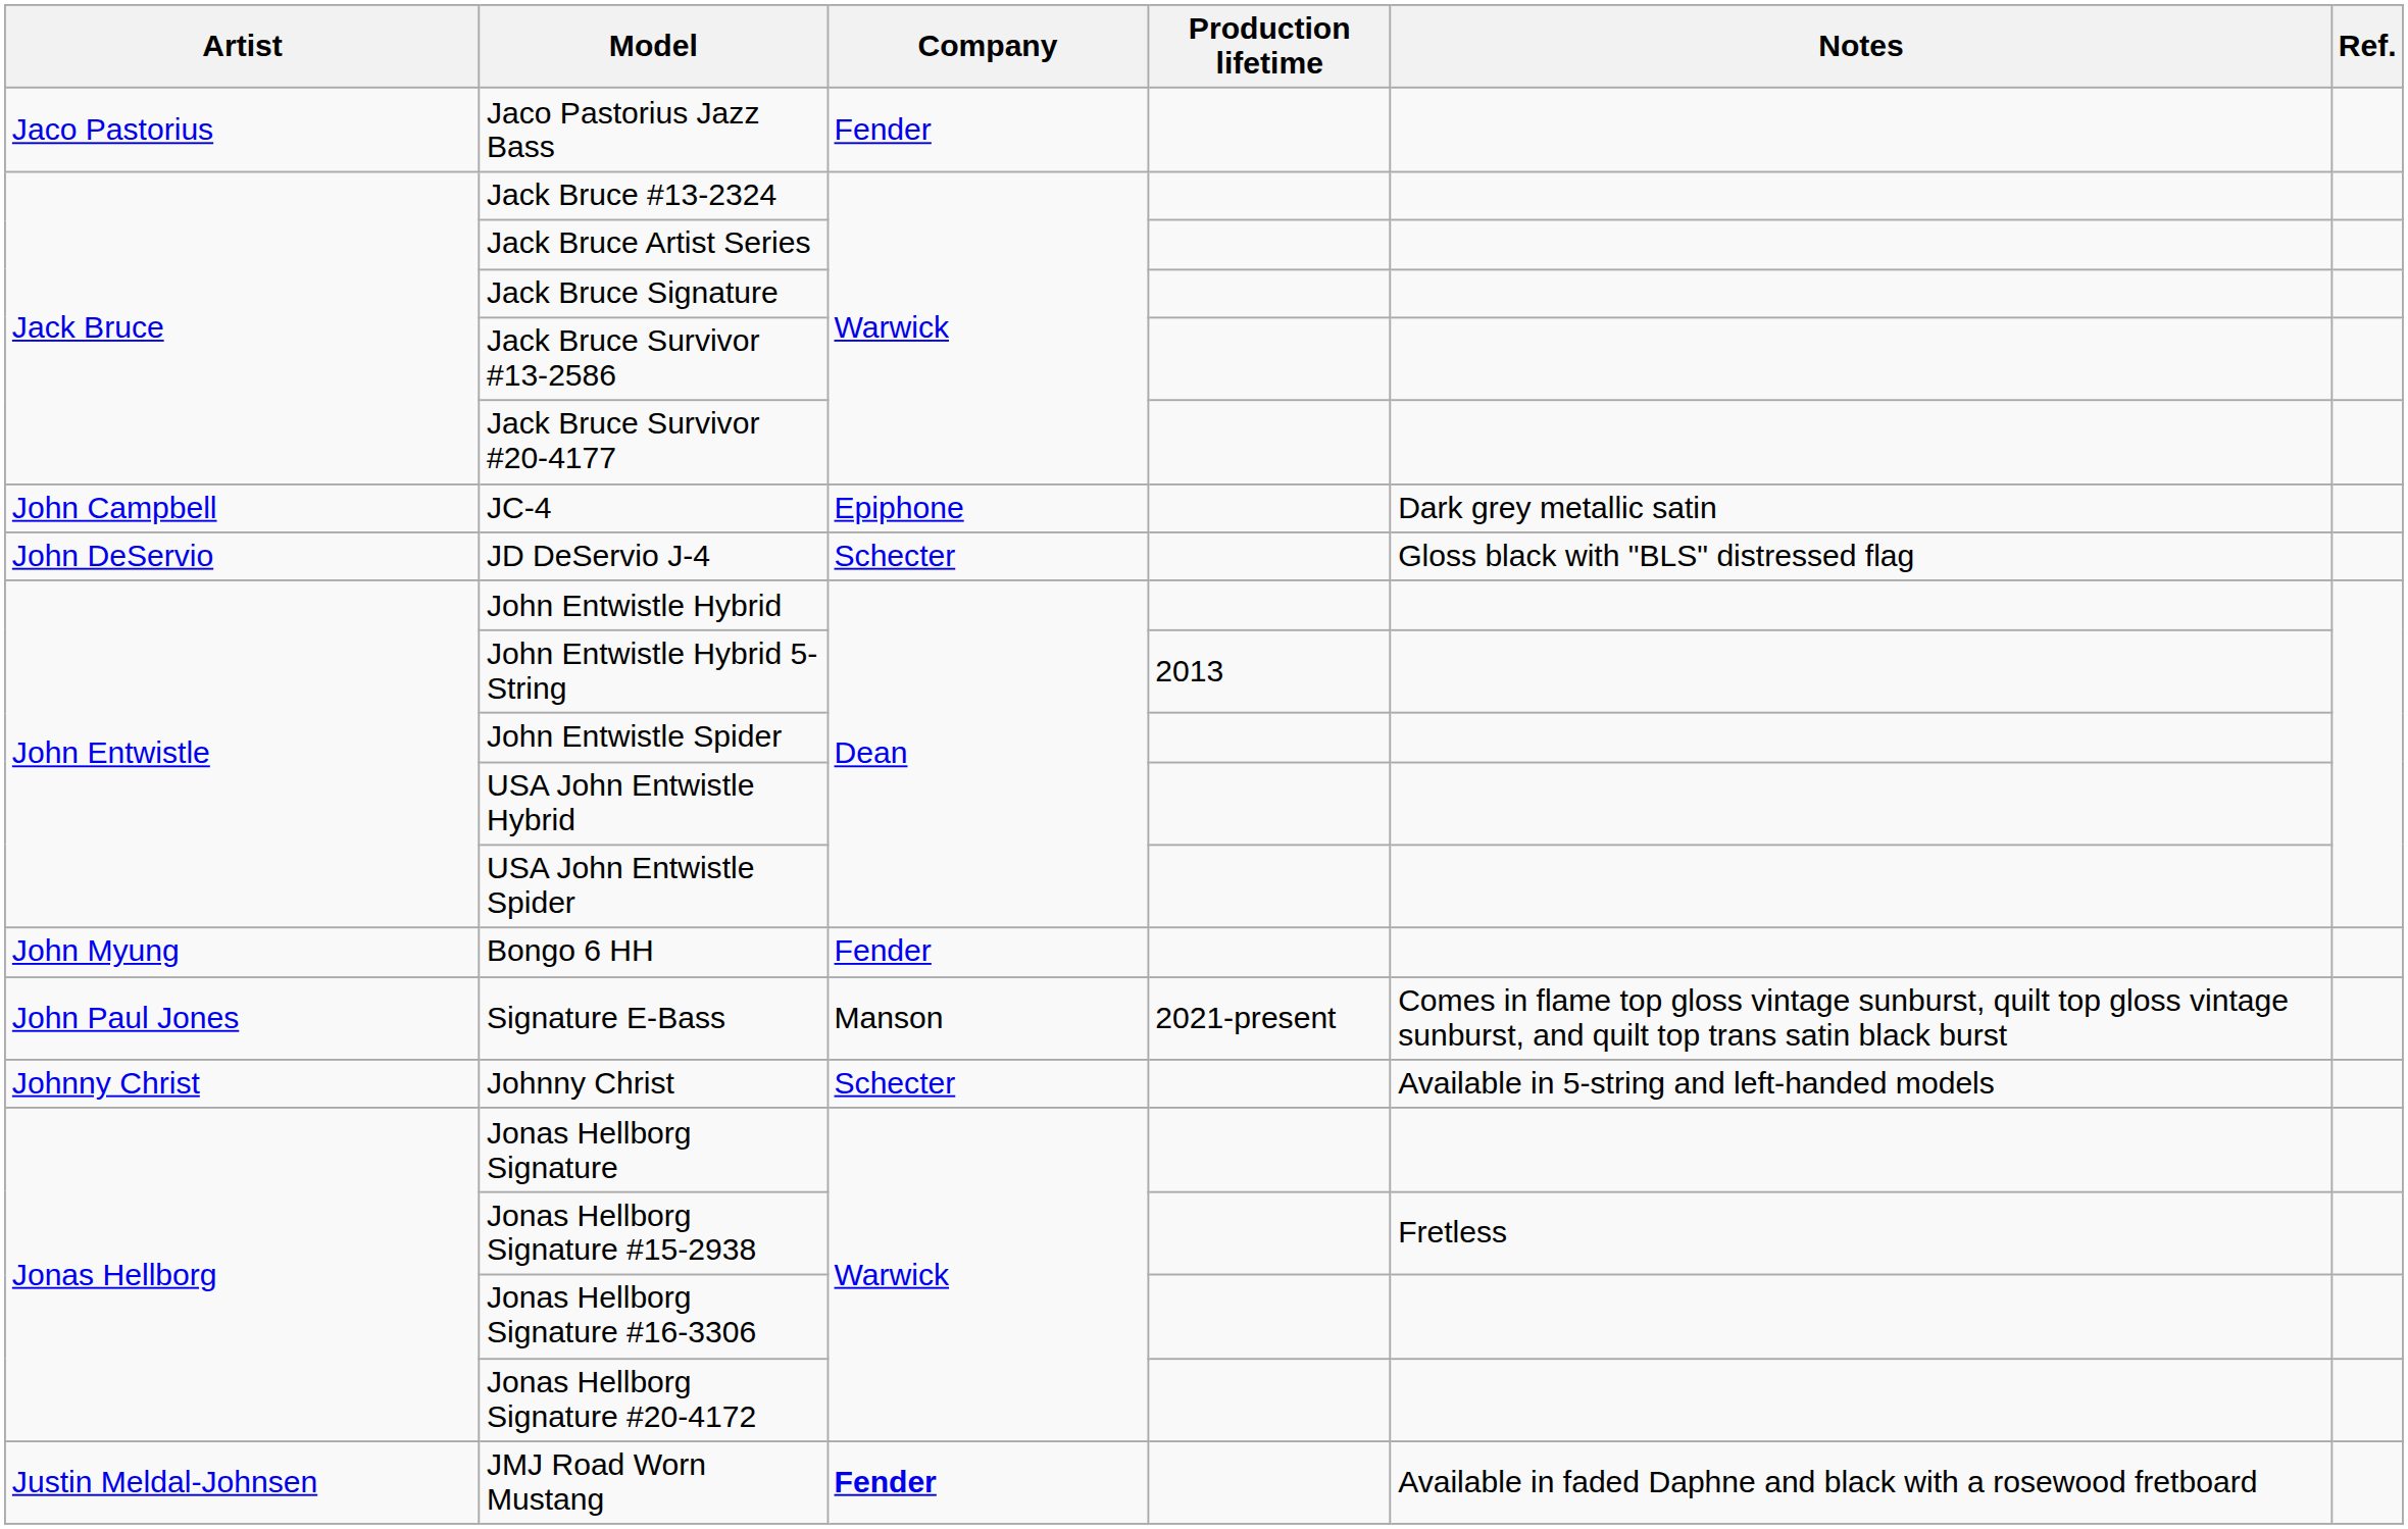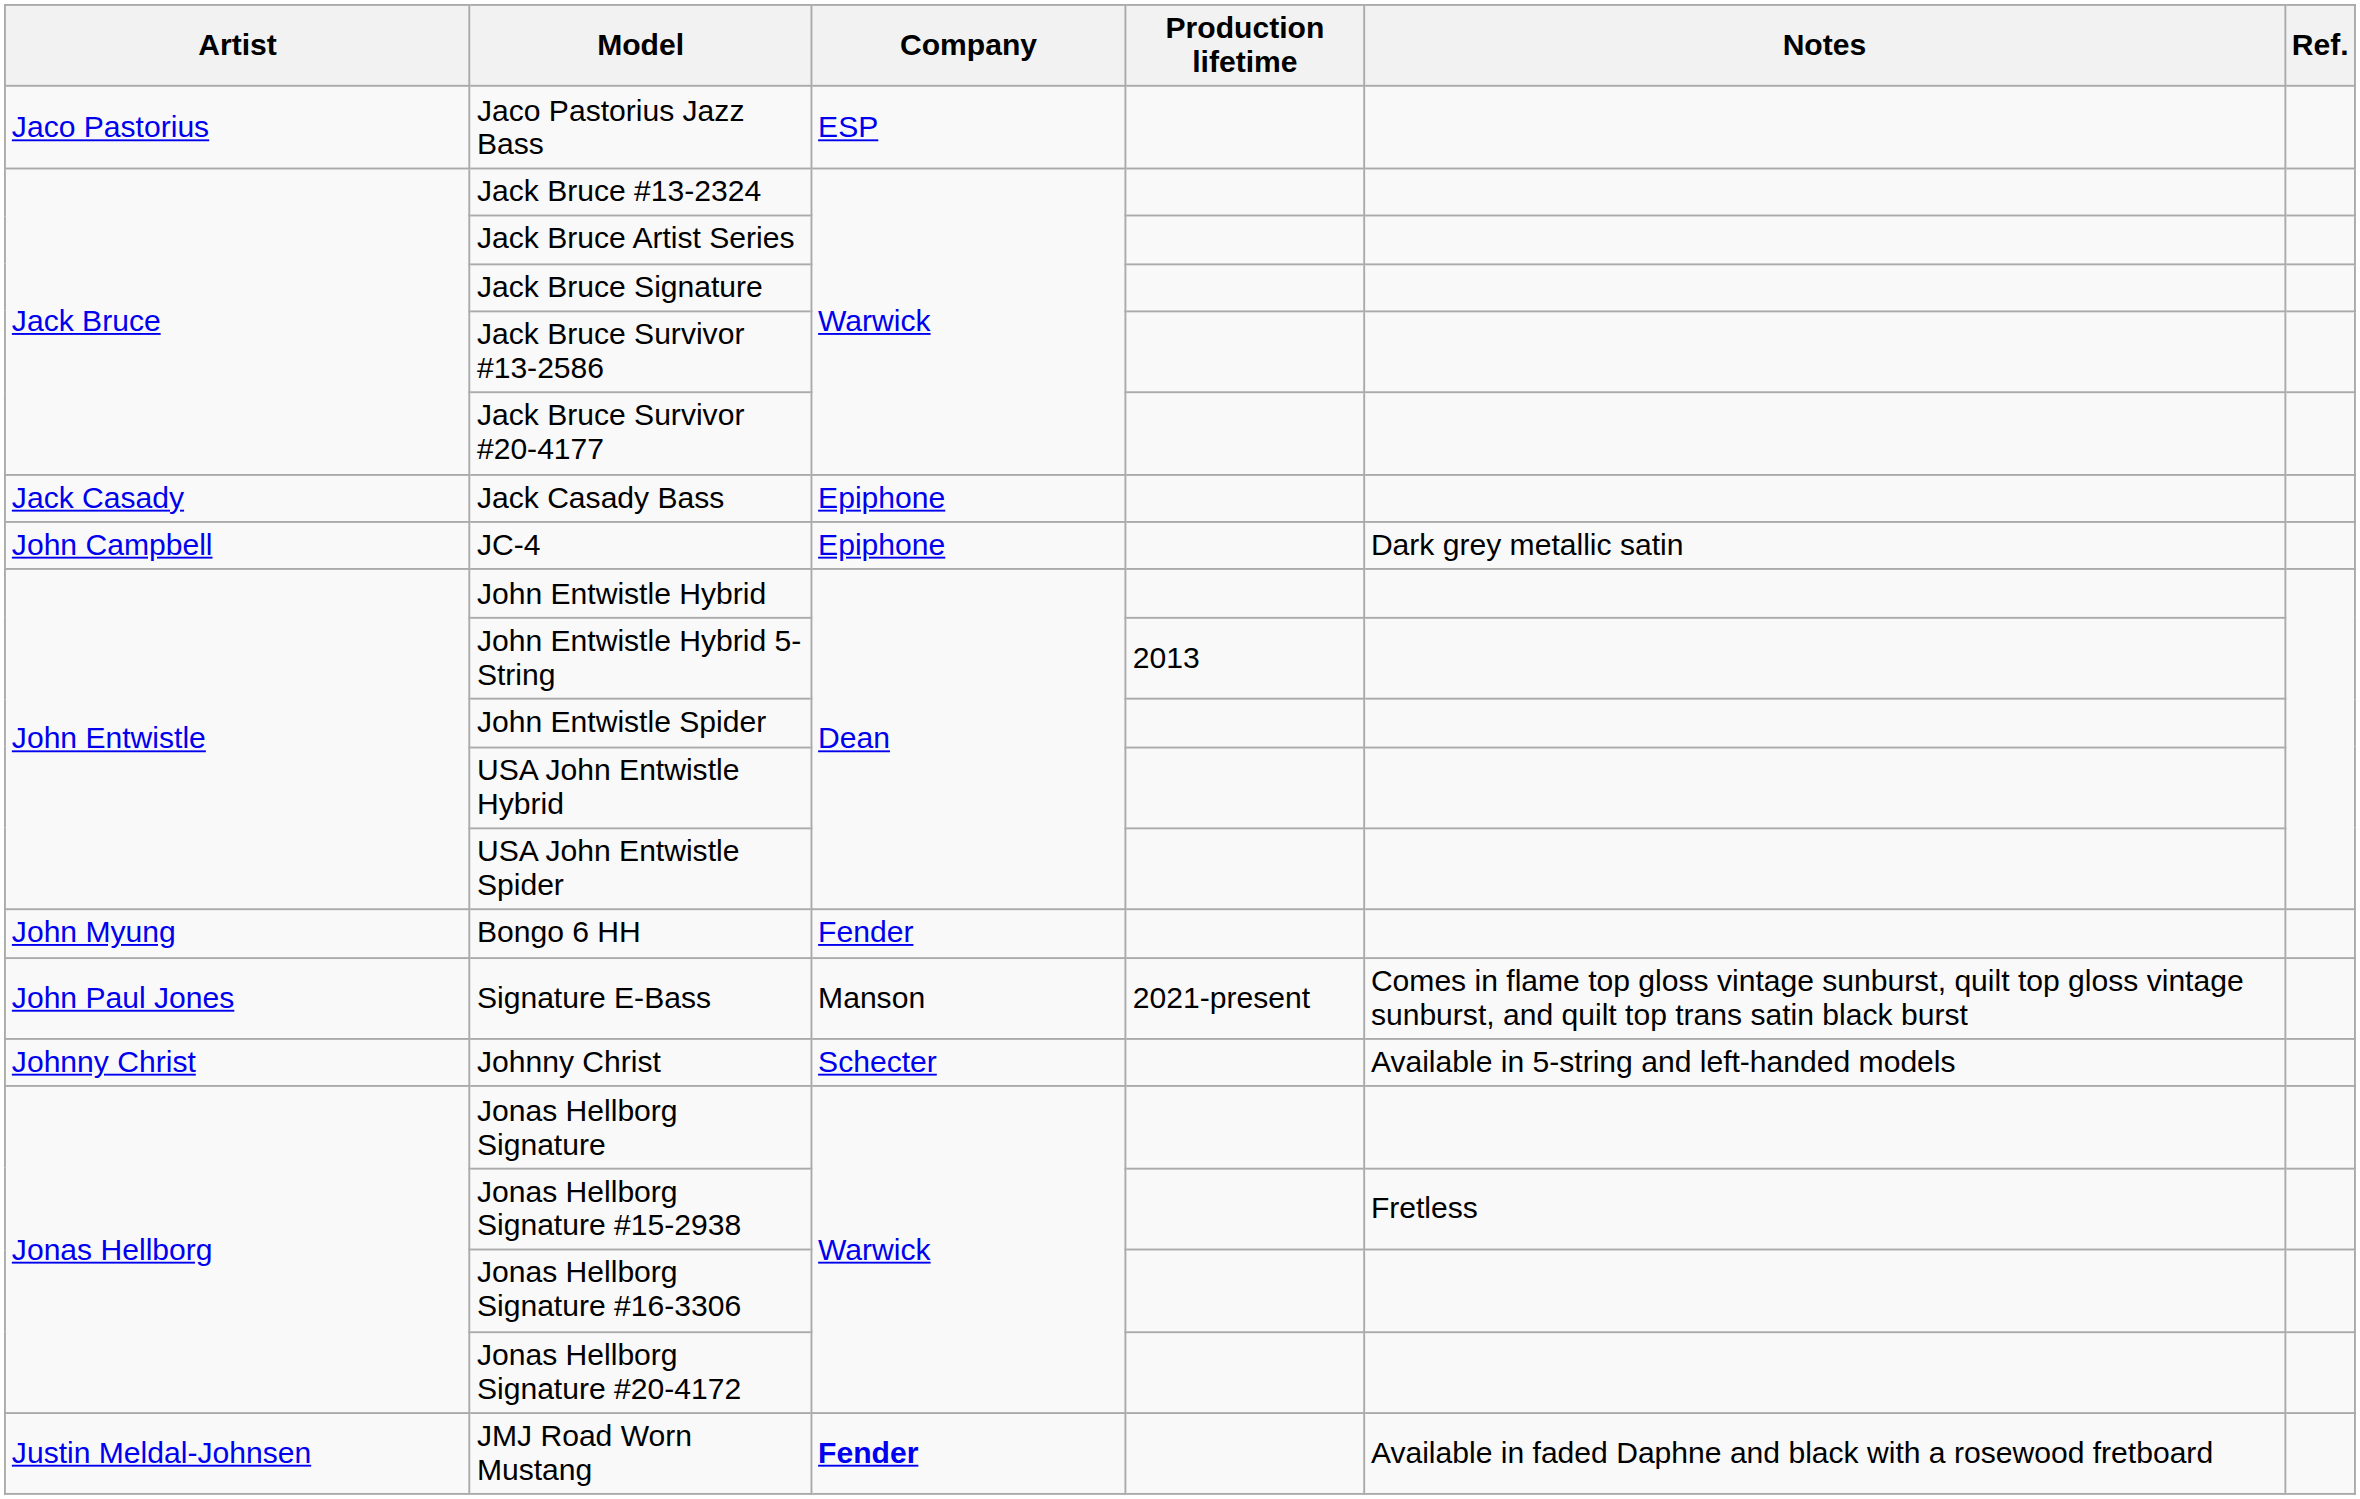 <table class="wikitable sortable plainrowheaders" style="width:99%;">
 <tr>
 <th scope="col" style="width:15em;">Artist</th>
 <th scope="col">Model</th>
 <th scope="col" style="width:10em;">Company</th>
 <th scope="col">Production lifetime</th>
 <th scope="col" class="unsortable">Notes</th>
 <th scope="col">Ref.</th>
 </tr>
 <tr>
 <td><a href='#'>Jaco Pastorius</a></td>
 <td>Jaco Pastorius Jazz Bass</td>
-<td><a href='#'>Fender</a></td>
+<td><a href='#'>ESP</a></td>
 <td></td>
 <td></td>
 <td></td>
 </tr>
 <tr>
 <td rowspan=5><a href='#'>Jack Bruce</a></td>
 <td>Jack Bruce #13-2324</td>
 <td rowspan=5><a href='#'>Warwick</a></td>
 <td></td>
 <td></td>
 <td></td>
 </tr>
 <tr>
 <td>Jack Bruce Artist Series</td>
 <td></td>
 <td></td>
 <td></td>
 </tr>
 <tr>
 <td>Jack Bruce Signature</td>
 <td></td>
 <td></td>
 <td></td>
 </tr>
 <tr>
 <td>Jack Bruce Survivor #13-2586</td>
 <td></td>
 <td></td>
 <td></td>
 </tr>
 <tr>
 <td>Jack Bruce Survivor #20-4177</td>
 <td></td>
 <td></td>
 <td></td>
 </tr>
 <tr>
+<td><a href='#'>Jack Casady</a></td>
+<td>Jack Casady Bass</td>
+<td><a href='#'>Epiphone</a></td>
+<td></td>
+<td></td>
+<td></td>
+</tr>
+<tr>
 <td><a href='#'>John Campbell</a></td>
 <td>JC-4</td>
 <td><a href='#'>Epiphone</a></td>
 <td></td>
 <td>Dark grey metallic satin</td>
-<td></td>
-</tr>
-<tr>
-<td><a href='#'>John DeServio</a></td>
-<td>JD DeServio J-4</td>
-<td><a href='#'>Schecter</a></td>
-<td></td>
-<td>Gloss black with "BLS" distressed flag</td>
 <td></td>
 </tr>
 <tr>
 <td rowspan=5><a href='#'>John Entwistle</a></td>
 <td>John Entwistle Hybrid</td>
 <td rowspan=5><a href='#'>Dean</a></td>
 <td></td>
 <td></td>
 <td rowspan=5></td>
 </tr>
 <tr>
 <td>John Entwistle Hybrid 5-String</td>
 <td>2013</td>
 <td></td>
 </tr>
 <tr>
 <td>John Entwistle Spider</td>
 <td></td>
 <td></td>
 </tr>
 <tr>
 <td>USA John Entwistle Hybrid</td>
 <td></td>
 <td></td>
 </tr>
 <tr>
 <td>USA John Entwistle Spider</td>
 <td></td>
 <td></td>
 </tr>
 <tr>
 <td><a href='#'>John Myung</a></td>
 <td>Bongo 6 HH</td>
 <td><a href='#'>Fender</a></td>
 <td></td>
 <td></td>
 <td></td>
 </tr>
 <tr>
 <td><a href='#'>John Paul Jones</a></td>
 <td>Signature E-Bass</td>
 <td>Manson</td>
 <td>2021-present</td>
 <td>Comes in flame top gloss vintage sunburst, quilt top gloss vintage sunburst, and quilt top trans satin black burst</td>
 <td></td>
 </tr>
 <tr>
 <td><a href='#'>Johnny Christ</a></td>
 <td>Johnny Christ</td>
 <td><a href='#'>Schecter</a></td>
 <td></td>
 <td>Available in 5-string and left-handed models</td>
 <td></td>
 </tr>
 <tr>
 <td rowspan=4><a href='#'>Jonas Hellborg</a></td>
 <td>Jonas Hellborg Signature</td>
 <td rowspan=4><a href='#'>Warwick</a></td>
 <td></td>
 <td></td>
 <td></td>
 </tr>
 <tr>
 <td>Jonas Hellborg Signature #15-2938</td>
 <td></td>
 <td>Fretless</td>
 <td></td>
 </tr>
 <tr>
 <td>Jonas Hellborg Signature #16-3306</td>
 <td></td>
 <td></td>
 <td></td>
 </tr>
 <tr>
 <td>Jonas Hellborg Signature #20-4172</td>
 <td></td>
 <td></td>
 <td></td>
 </tr>
 <tr>
 <td><a href='#'>Justin Meldal-Johnsen</a></td>
 <td>JMJ Road Worn Mustang</td>
 <td><strong><a href='#'>Fender</a></strong></td>
 <td></td>
 <td>Available in faded Daphne and black with a rosewood fretboard</td>
 <td></td>
 </tr>
 </table>
